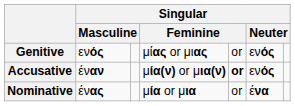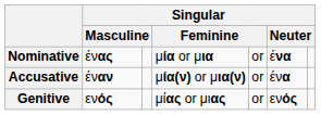 <table class="wikitable">
 <tr>
 <th rowspan="2"></th>
 <th colspan="6">Singular</th>
 </tr>
 <tr>
 <th colspan="2">Masculine</th>
 <th colspan="2">Feminine</th>
 <th colspan="2">Neuter</th>
 </tr>
 <tr>
+<th>Nominative</th>
+<td>έν<strong>ας</strong></td>
+<td></td>
+<td>μ<strong>ία</strong> or μ<strong>ια</strong></td>
+<td> or </td>
+<td>έ<strong>να</strong></td>
+<td></td>
+</tr>
+<tr>
+<th>Accusative</th>
+<td>έν<strong>αν</strong></td>
+<td></td>
+<td>μ<strong>ία(ν)</strong> or μ<strong>ια(ν)</strong></td>
+<td> or </td>
+<td>έν<strong>α</strong></td>
+<td></td>
+</tr>
+<tr>
 <th>Genitive</th>
 <td>εν<strong>ός</strong></td>
 <td></td>
 <td>μί<strong>ας</strong> or μι<strong>ας</strong></td>
 <td> or </td>
 <td>εν<strong>ός</strong></td>
 <td></td>
 </tr>
-<tr>
-<th>Accusative</th>
-<td>έν<strong>αν</strong></td>
-<td></td>
-<td>μ<strong>ία(ν)</strong> or μ<strong>ια(ν)</strong></td>
-<td><strong> or </strong></td>
-<td>εν<strong>ός</strong></td>
-<td></td>
-</tr>
-<tr>
-<th>Nominative</th>
-<td>έν<strong>ας</strong></td>
-<td></td>
-<td>μ<strong>ία</strong> or μ<strong>ια</strong></td>
-<td> or </td>
-<td>έ<strong>να</strong></td>
-<td></td>
-</tr>
 </table>
